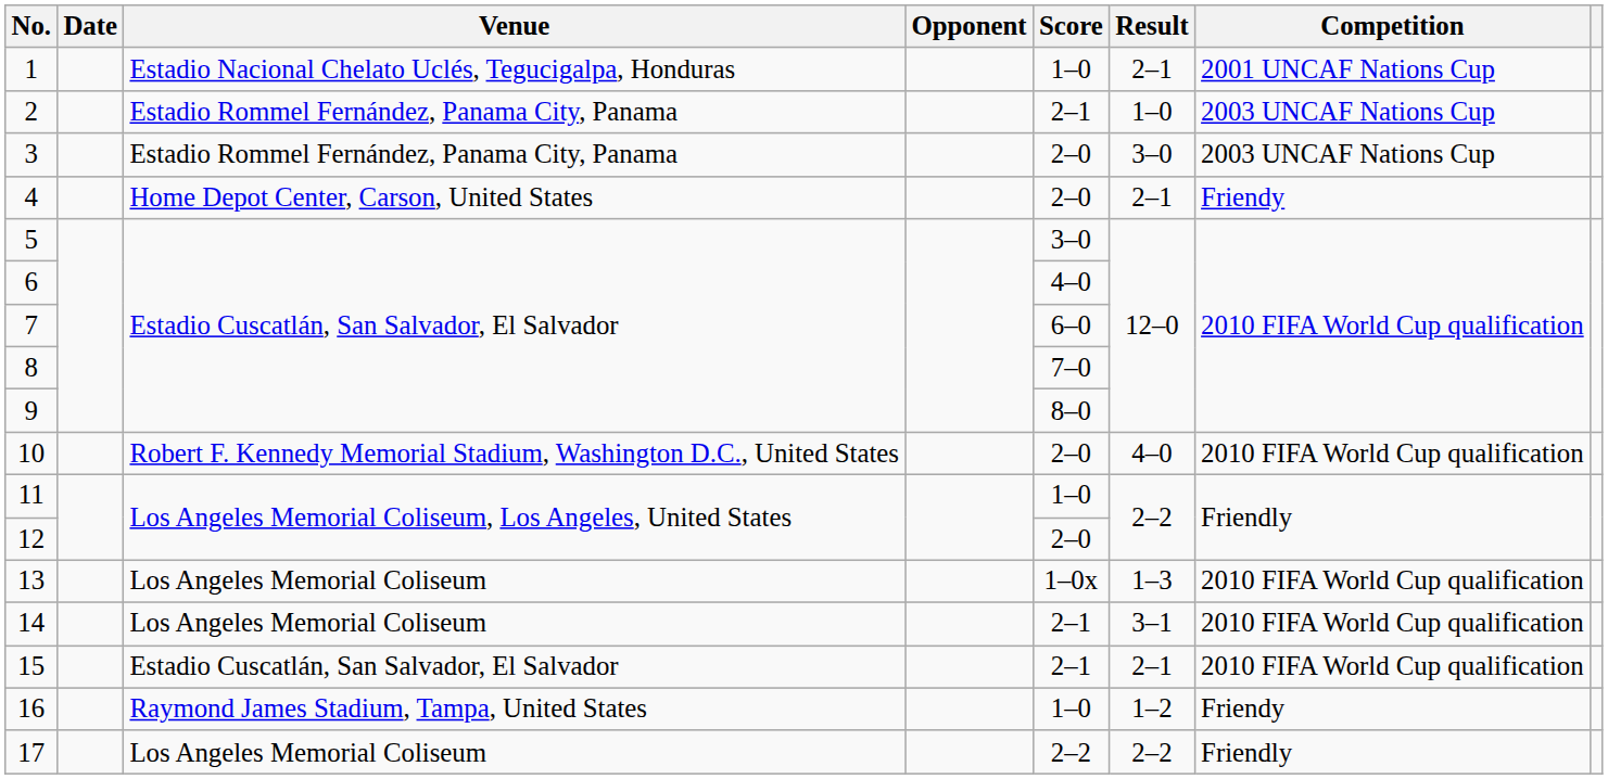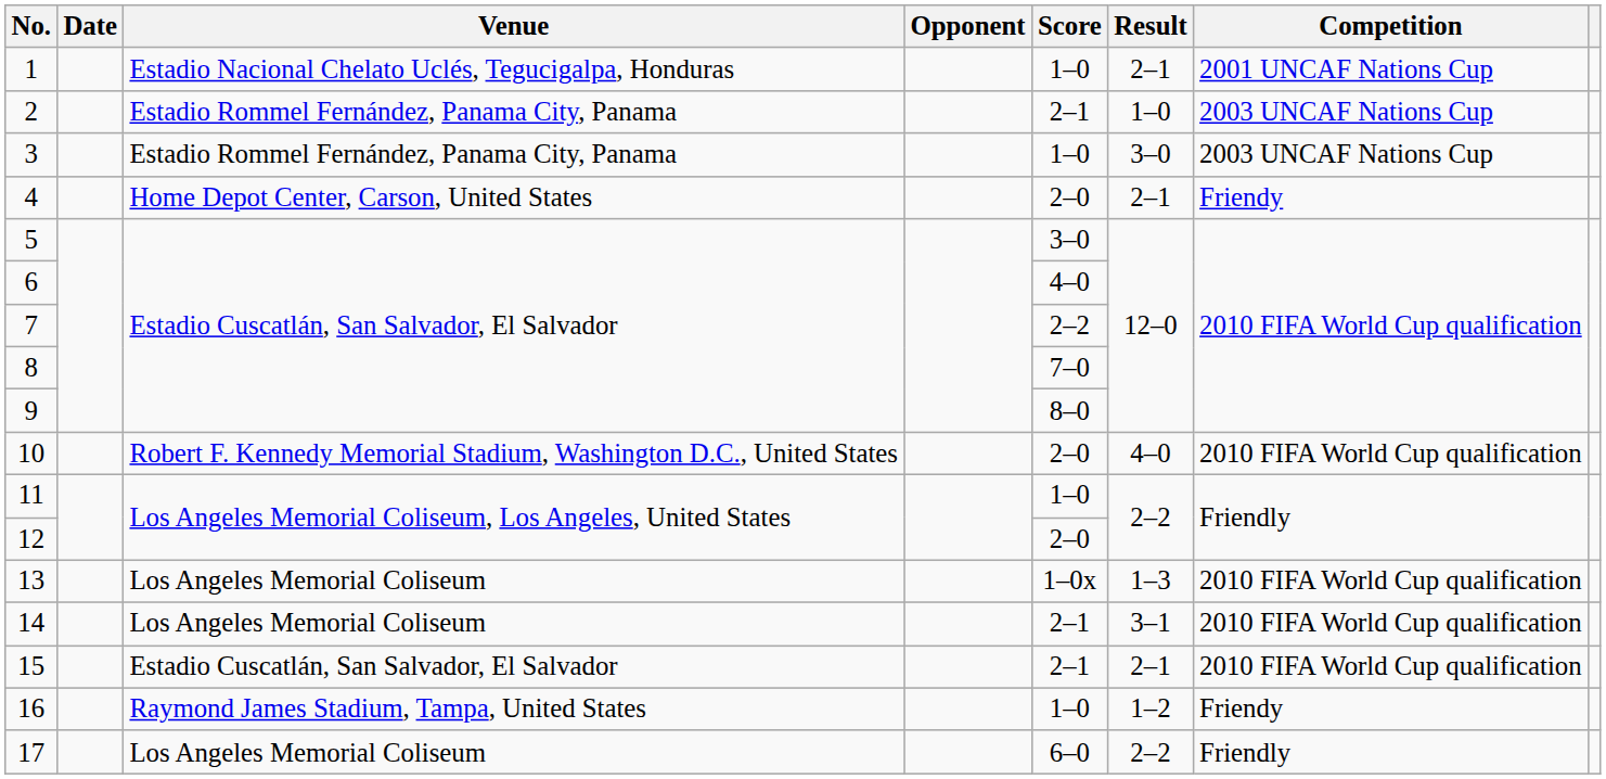 <table class="wikitable sortable">
 <tr>
 <th scope="col">No.</th>
 <th scope="col">Date</th>
 <th scope="col">Venue</th>
 <th scope="col">Opponent</th>
 <th scope="col">Score</th>
 <th scope="col">Result</th>
 <th scope="col">Competition</th>
 <th scope="col" class="unsortable"></th>
 </tr>
 <tr>
 <td style="text-align:center">1</td>
 <td></td>
 <td><a href='#'>Estadio Nacional Chelato Uclés</a>, <a href='#'>Tegucigalpa</a>, Honduras</td>
 <td></td>
 <td style="text-align:center">1–0</td>
 <td style="text-align:center">2–1</td>
 <td><a href='#'>2001 UNCAF Nations Cup</a></td>
 <td></td>
 </tr>
 <tr>
 <td style="text-align:center">2</td>
 <td></td>
 <td><a href='#'>Estadio Rommel Fernández</a>, <a href='#'>Panama City</a>, Panama</td>
 <td></td>
 <td style="text-align:center">2–1</td>
 <td style="text-align:center">1–0</td>
 <td><a href='#'>2003 UNCAF Nations Cup</a></td>
 <td></td>
 </tr>
 <tr>
 <td style="text-align:center">3</td>
 <td></td>
 <td>Estadio Rommel Fernández, Panama City, Panama</td>
 <td></td>
-<td style="text-align:center">2–0</td>
+<td style="text-align:center">1–0</td>
 <td style="text-align:center">3–0</td>
 <td>2003 UNCAF Nations Cup</td>
 <td></td>
 </tr>
 <tr>
 <td style="text-align:center">4</td>
 <td></td>
 <td><a href='#'>Home Depot Center</a>, <a href='#'>Carson</a>, United States</td>
 <td></td>
 <td style="text-align:center">2–0</td>
 <td style="text-align:center">2–1</td>
 <td><a href='#'>Friendy</a></td>
 <td></td>
 </tr>
 <tr>
 <td style="text-align:center">5</td>
 <td rowspan="5"></td>
 <td rowspan="5"><a href='#'>Estadio Cuscatlán</a>, <a href='#'>San Salvador</a>, El Salvador</td>
 <td rowspan="5"></td>
 <td style="text-align:center">3–0</td>
 <td rowspan="5" style="text-align:center">12–0</td>
 <td rowspan="5"><a href='#'>2010 FIFA World Cup qualification</a></td>
 <td rowspan="5"></td>
 </tr>
 <tr>
 <td style="text-align:center">6</td>
 <td style="text-align:center">4–0</td>
 </tr>
 <tr>
 <td style="text-align:center">7</td>
-<td style="text-align:center">6–0</td>
+<td style="text-align:center">2–2</td>
 </tr>
 <tr>
 <td style="text-align:center">8</td>
 <td style="text-align:center">7–0</td>
 </tr>
 <tr>
 <td style="text-align:center">9</td>
 <td style="text-align:center">8–0</td>
 </tr>
 <tr>
 <td style="text-align:center">10</td>
 <td></td>
 <td><a href='#'>Robert F. Kennedy Memorial Stadium</a>, <a href='#'>Washington D.C.</a>, United States</td>
 <td></td>
 <td style="text-align:center">2–0</td>
 <td style="text-align:center">4–0</td>
 <td>2010 FIFA World Cup qualification</td>
 <td></td>
 </tr>
 <tr>
 <td style="text-align:center">11</td>
 <td rowspan="2"></td>
 <td rowspan="2"><a href='#'>Los Angeles Memorial Coliseum</a>, <a href='#'>Los Angeles</a>, United States</td>
 <td rowspan="2"></td>
 <td style="text-align:center">1–0</td>
 <td rowspan="2" style="text-align:center">2–2</td>
 <td rowspan="2">Friendly</td>
 <td rowspan="2"></td>
 </tr>
 <tr>
 <td style="text-align:center">12</td>
 <td style="text-align:center">2–0</td>
 </tr>
 <tr>
 <td style="text-align:center">13</td>
 <td></td>
 <td>Los Angeles Memorial Coliseum</td>
 <td></td>
 <td style="text-align:center">1–0x</td>
 <td style="text-align:center">1–3</td>
 <td>2010 FIFA World Cup qualification</td>
 <td></td>
 </tr>
 <tr>
 <td style="text-align:center">14</td>
 <td></td>
 <td>Los Angeles Memorial Coliseum</td>
 <td></td>
 <td style="text-align:center">2–1</td>
 <td style="text-align:center">3–1</td>
 <td>2010 FIFA World Cup qualification</td>
 <td></td>
 </tr>
 <tr>
 <td style="text-align:center">15</td>
 <td></td>
 <td>Estadio Cuscatlán, San Salvador, El Salvador</td>
 <td></td>
 <td style="text-align:center">2–1</td>
 <td style="text-align:center">2–1</td>
 <td>2010 FIFA World Cup qualification</td>
 <td></td>
 </tr>
 <tr>
 <td style="text-align:center">16</td>
 <td></td>
 <td><a href='#'>Raymond James Stadium</a>, <a href='#'>Tampa</a>, United States</td>
 <td></td>
 <td style="text-align:center">1–0</td>
 <td style="text-align:center">1–2</td>
 <td>Friendy</td>
 <td></td>
 </tr>
 <tr>
 <td style="text-align:center">17</td>
 <td></td>
 <td>Los Angeles Memorial Coliseum</td>
 <td></td>
-<td style="text-align:center">2–2</td>
+<td style="text-align:center">6–0</td>
 <td style="text-align:center">2–2</td>
 <td>Friendly</td>
 <td></td>
 </tr>
 </table>
